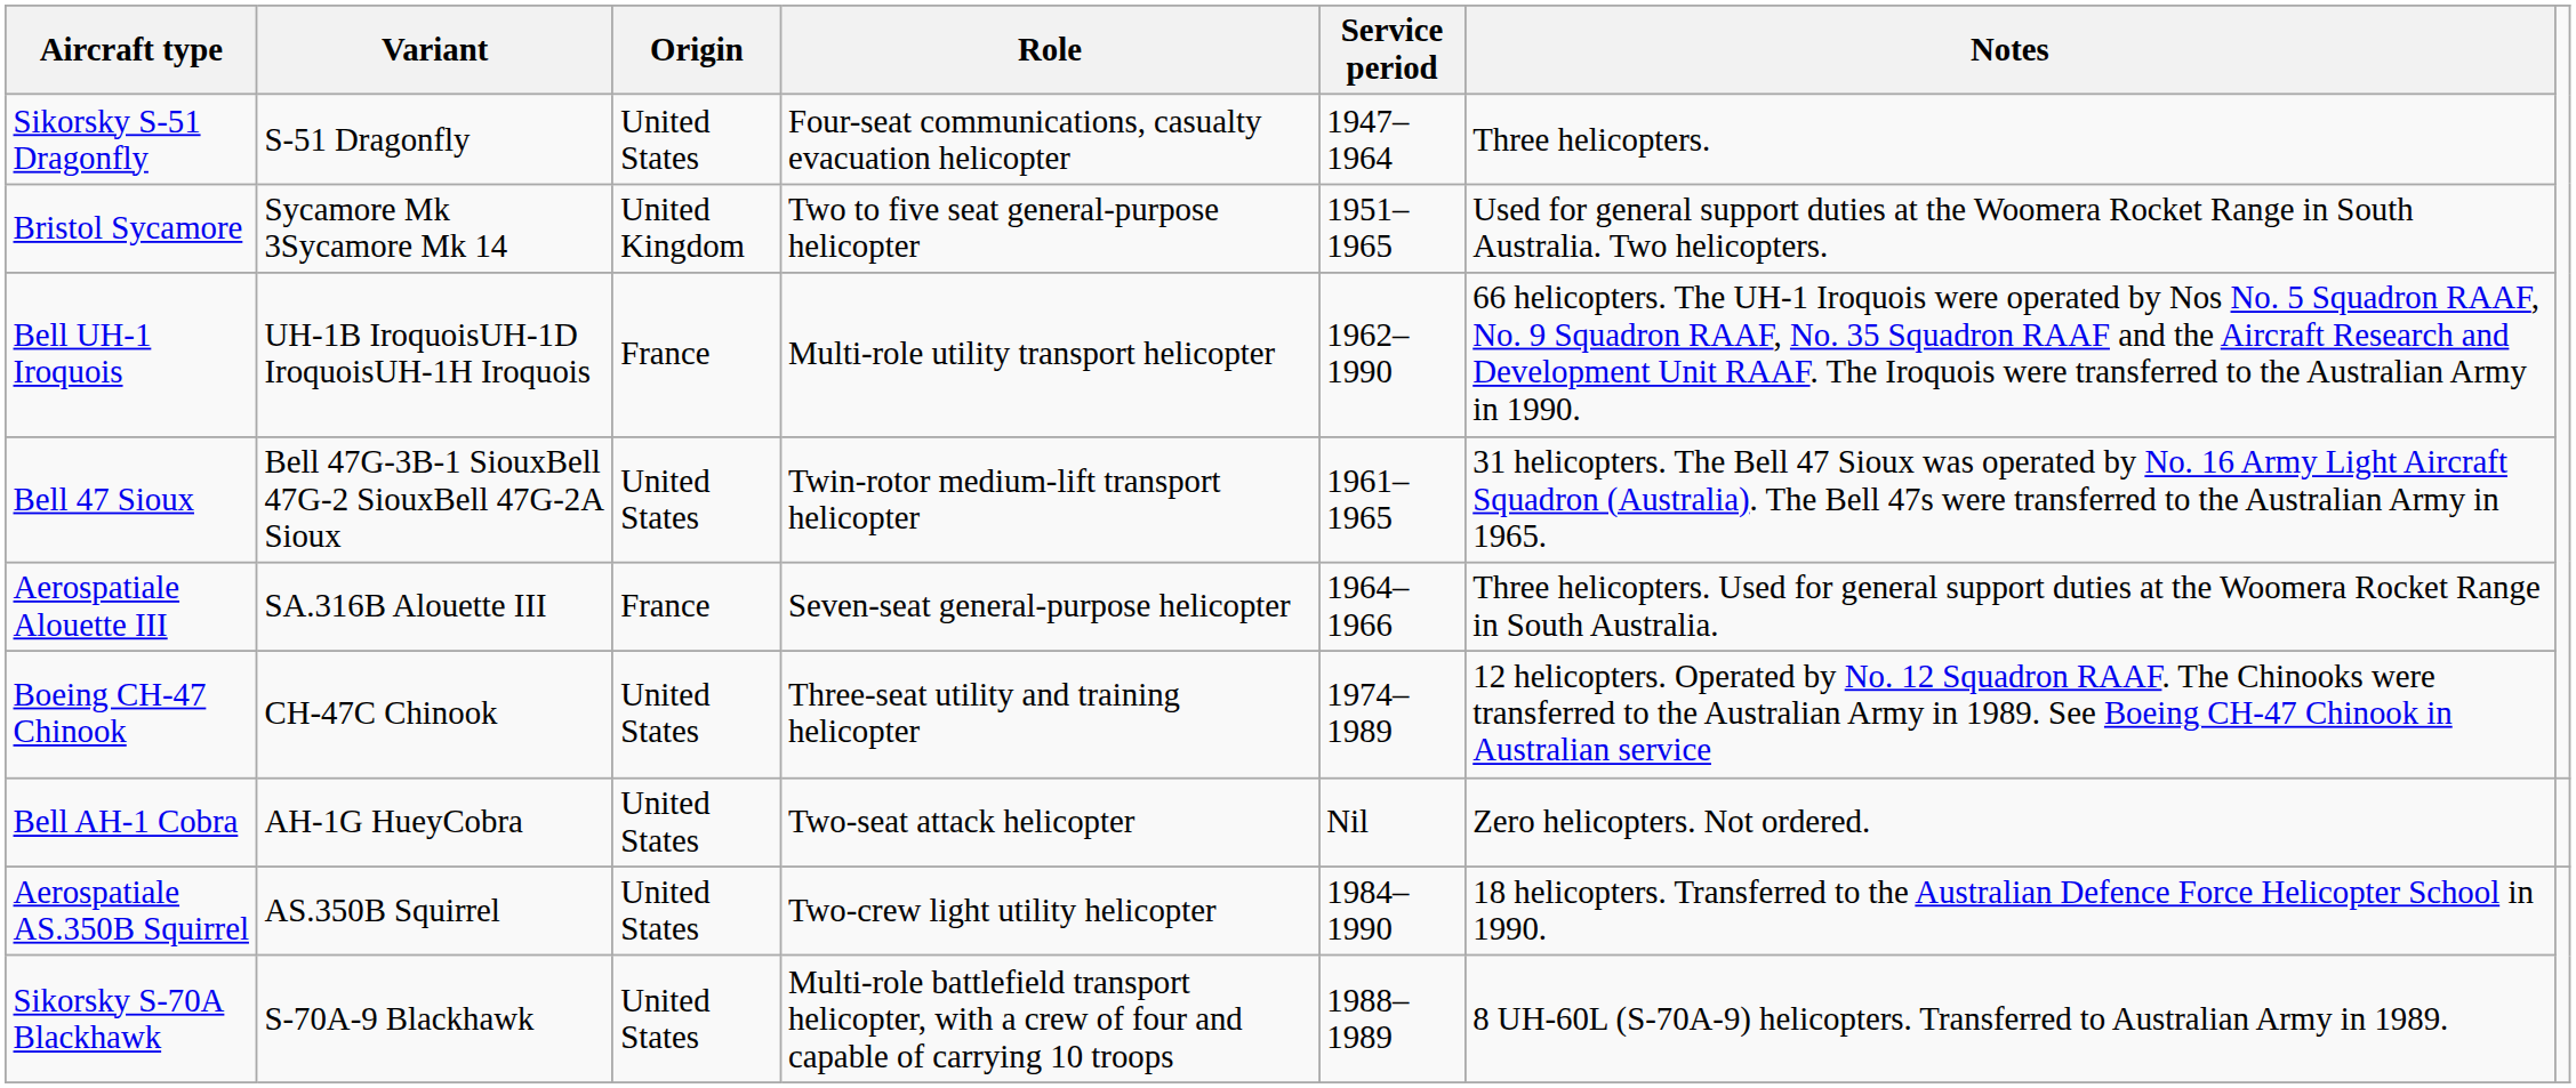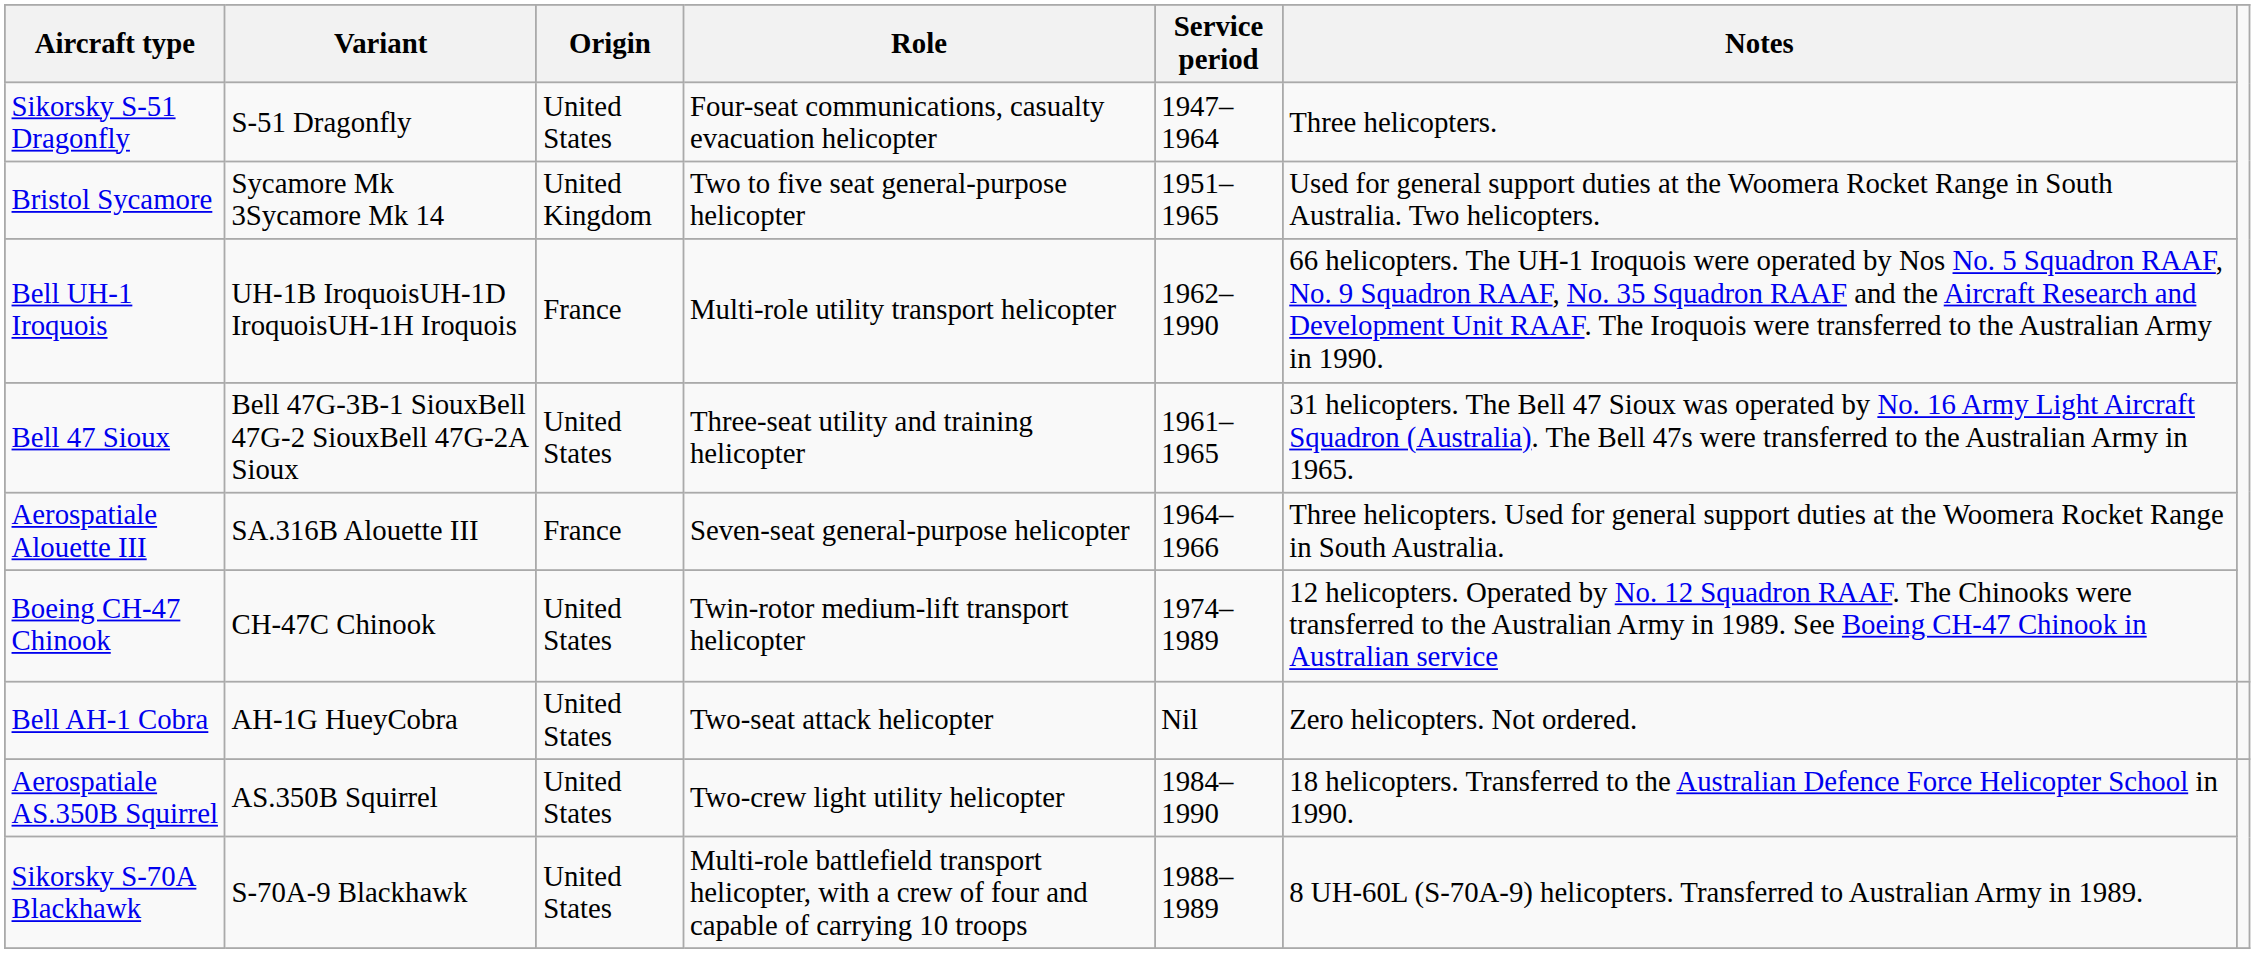 <table class="wikitable sortable">
 <tr>
 <th>Aircraft type</th>
 <th>Variant</th>
 <th>Origin</th>
 <th>Role</th>
 <th>Service period</th>
 <th>Notes</th>
 </tr>
 <tr>
 <td><a href='#'>Sikorsky S-51 Dragonfly</a></td>
 <td>S-51 Dragonfly</td>
 <td>United States</td>
 <td>Four-seat communications, casualty evacuation helicopter</td>
 <td>1947–1964</td>
 <td>Three helicopters.</td>
 </tr>
 <tr>
 <td><a href='#'>Bristol Sycamore</a></td>
 <td>Sycamore Mk 3Sycamore Mk 14</td>
 <td>United Kingdom</td>
 <td>Two to five seat general-purpose helicopter</td>
 <td>1951–1965</td>
 <td>Used for general support duties at the Woomera Rocket Range in South Australia. Two helicopters.</td>
 </tr>
 <tr>
 <td><a href='#'>Bell UH-1 Iroquois</a></td>
 <td>UH-1B IroquoisUH-1D IroquoisUH-1H Iroquois</td>
 <td>France</td>
 <td>Multi-role utility transport helicopter</td>
 <td>1962–1990</td>
 <td>66 helicopters. The UH-1 Iroquois were operated by Nos <a href='#'>No. 5 Squadron RAAF</a>, <a href='#'>No. 9 Squadron RAAF</a>, <a href='#'>No. 35 Squadron RAAF</a> and the <a href='#'>Aircraft Research and Development Unit RAAF</a>. The Iroquois were transferred to the Australian Army in 1990.</td>
 </tr>
 <tr>
 <td><a href='#'>Bell 47 Sioux</a></td>
 <td>Bell 47G-3B-1 SiouxBell 47G-2 SiouxBell 47G-2A Sioux</td>
 <td>United States</td>
-<td>Twin-rotor medium-lift transport helicopter</td>
+<td>Three-seat utility and training helicopter</td>
 <td>1961–1965</td>
 <td>31 helicopters. The Bell 47 Sioux was operated by <a href='#'>No. 16 Army Light Aircraft Squadron (Australia)</a>. The Bell 47s were transferred to the Australian Army in 1965.</td>
 </tr>
 <tr>
 <td><a href='#'>Aerospatiale Alouette III</a></td>
 <td>SA.316B Alouette III</td>
 <td>France</td>
 <td>Seven-seat general-purpose helicopter</td>
 <td>1964–1966</td>
 <td>Three helicopters. Used for general support duties at the Woomera Rocket Range in South Australia.</td>
 </tr>
 <tr>
 <td><a href='#'>Boeing CH-47 Chinook</a></td>
 <td>CH-47C Chinook</td>
 <td>United States</td>
-<td>Three-seat utility and training helicopter</td>
+<td>Twin-rotor medium-lift transport helicopter</td>
 <td>1974–1989</td>
 <td>12 helicopters. Operated by <a href='#'>No. 12 Squadron RAAF</a>. The Chinooks were transferred to the Australian Army in 1989. See <a href='#'>Boeing CH-47 Chinook in Australian service</a></td>
 </tr>
 <tr>
 <td><a href='#'>Bell AH-1 Cobra</a></td>
 <td>AH-1G HueyCobra</td>
 <td>United States</td>
 <td>Two-seat attack helicopter</td>
 <td>Nil</td>
 <td>Zero helicopters. Not ordered.</td>
 <td></td>
 </tr>
 <tr>
 <td><a href='#'>Aerospatiale AS.350B Squirrel</a></td>
 <td>AS.350B Squirrel</td>
 <td>United States</td>
 <td>Two-crew light utility helicopter</td>
 <td>1984–1990</td>
 <td>18 helicopters. Transferred to the <a href='#'>Australian Defence Force Helicopter School</a> in 1990.</td>
 </tr>
 <tr>
 <td><a href='#'>Sikorsky S-70A Blackhawk</a></td>
 <td>S-70A-9 Blackhawk</td>
 <td>United States</td>
 <td>Multi-role battlefield transport helicopter, with a crew of four and capable of carrying 10 troops</td>
 <td>1988–1989</td>
 <td>8 UH-60L (S-70A-9) helicopters. Transferred to Australian Army in 1989.</td>
 </tr>
 </table>
